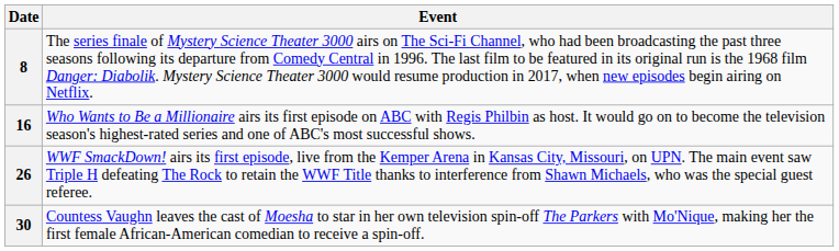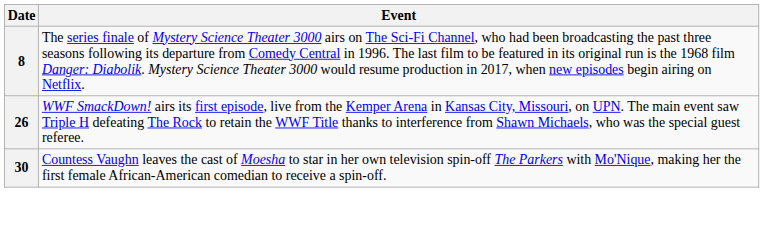 <table class="wikitable">
 <tr>
 <th>Date</th>
 <th>Event</th>
 </tr>
 <tr>
 <th>8</th>
 <td>The <a href='#'>series finale</a> of <em><a href='#'>Mystery Science Theater 3000</a></em> airs on <a href='#'>The Sci-Fi Channel</a>, who had been broadcasting the past three seasons following its departure from <a href='#'>Comedy Central</a> in 1996. The last film to be featured in its original run is the 1968 film <em><a href='#'>Danger: Diabolik</a></em>. <em>Mystery Science Theater 3000</em> would resume production in 2017, when <a href='#'>new episodes</a> begin airing on <a href='#'>Netflix</a>.</td>
 </tr>
 <tr>
-<th>16</th>
-<td><em><a href='#'>Who Wants to Be a Millionaire</a></em> airs its first episode on <a href='#'>ABC</a> with <a href='#'>Regis Philbin</a> as host. It would go on to become the television season's highest-rated series and one of ABC's most successful shows.</td>
-</tr>
-<tr>
 <th>26</th>
 <td><em><a href='#'>WWF SmackDown!</a></em> airs its <a href='#'>first episode</a>, live from the <a href='#'>Kemper Arena</a> in <a href='#'>Kansas City, Missouri</a>, on <a href='#'>UPN</a>. The main event saw <a href='#'>Triple H</a> defeating <a href='#'>The Rock</a> to retain the <a href='#'>WWF Title</a> thanks to interference from <a href='#'>Shawn Michaels</a>, who was the special guest referee.</td>
 </tr>
 <tr>
 <th>30</th>
 <td><a href='#'>Countess Vaughn</a> leaves the cast of <em><a href='#'>Moesha</a></em> to star in her own television spin-off <em><a href='#'>The Parkers</a></em> with <a href='#'>Mo'Nique</a>, making her the first female African-American comedian to receive a spin-off.</td>
 </tr>
 </table>
